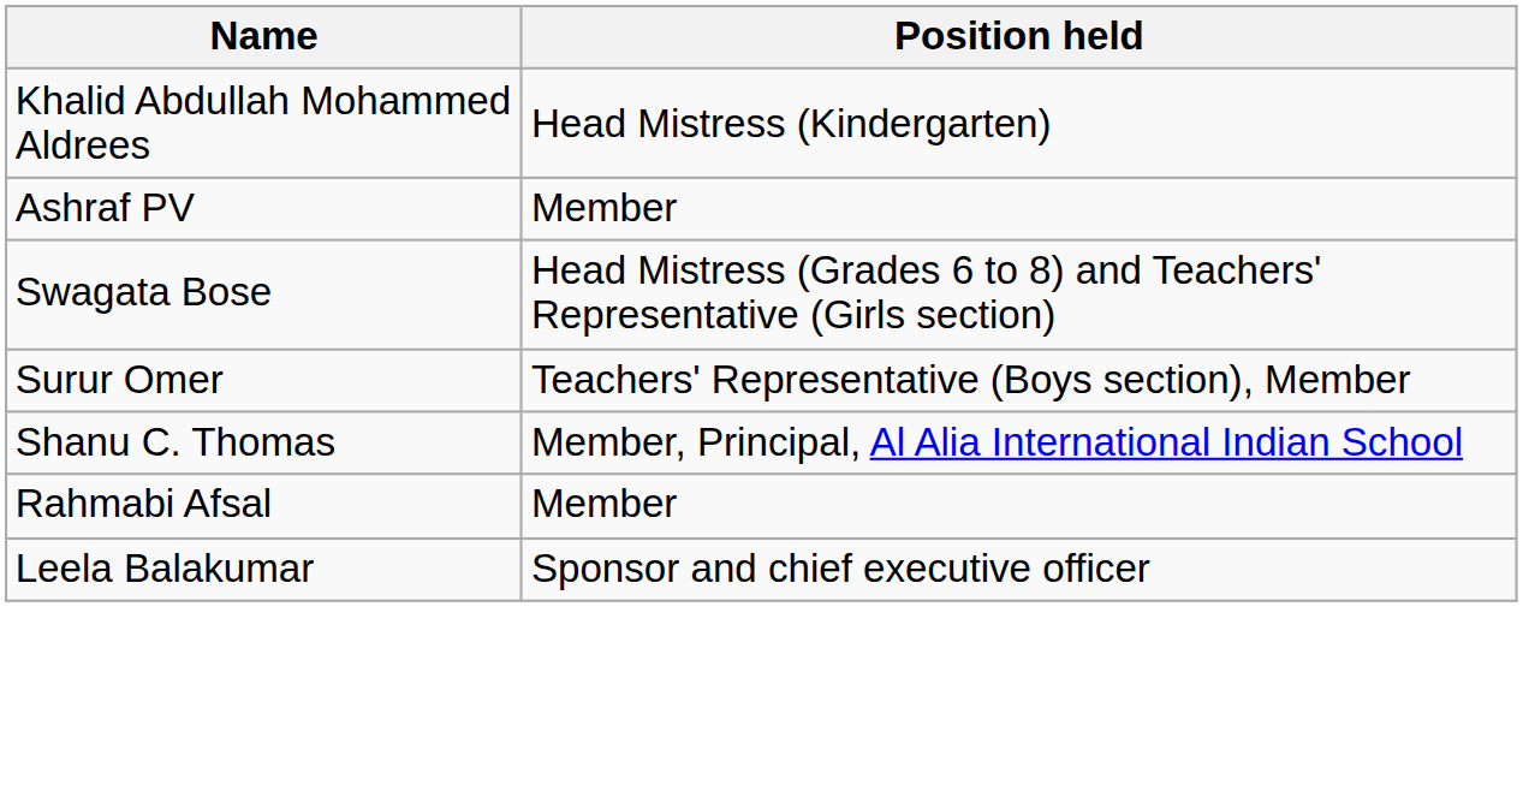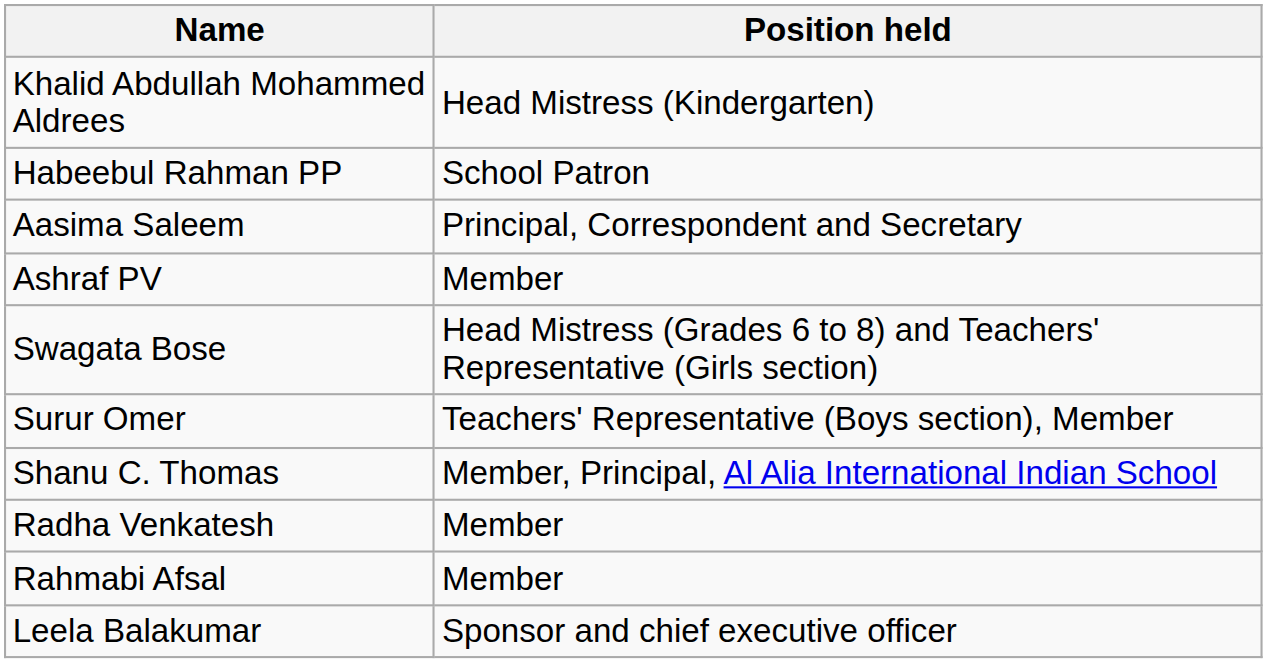 <table class="wikitable">
 <tr>
 <th>Name</th>
 <th>Position held</th>
 </tr>
 <tr>
 <td>Khalid Abdullah Mohammed Aldrees</td>
 <td>Head Mistress (Kindergarten)</td>
+</tr>
+<tr>
+<td>Habeebul Rahman PP</td>
+<td>School Patron</td>
+</tr>
+<tr>
+<td>Aasima Saleem</td>
+<td>Principal, Correspondent and Secretary</td>
 </tr>
 <tr>
 <td>Ashraf PV</td>
 <td>Member</td>
 </tr>
 <tr>
 <td>Swagata Bose</td>
 <td>Head Mistress (Grades 6 to 8) and Teachers' Representative (Girls section)</td>
 </tr>
 <tr>
 <td>Surur Omer</td>
 <td>Teachers' Representative (Boys section), Member</td>
 </tr>
 <tr>
 <td>Shanu C. Thomas</td>
 <td>Member, Principal, <a href='#'>Al Alia International Indian School</a></td>
 </tr>
 <tr>
+<td>Radha Venkatesh</td>
+<td>Member</td>
+</tr>
+<tr>
 <td>Rahmabi Afsal</td>
 <td>Member</td>
 </tr>
 <tr>
 <td>Leela Balakumar</td>
 <td>Sponsor and chief executive officer</td>
 </tr>
 </table>
